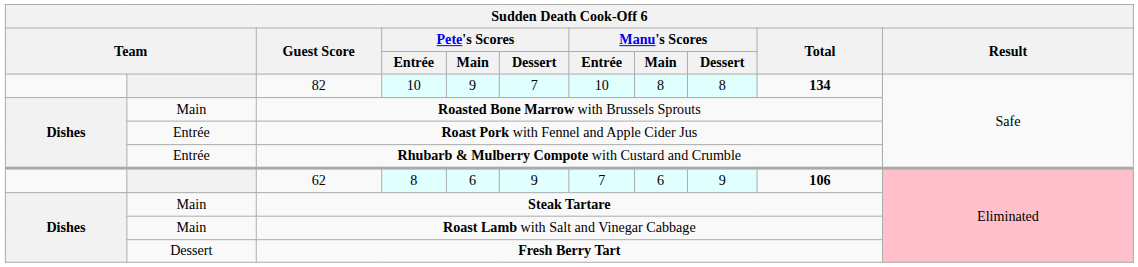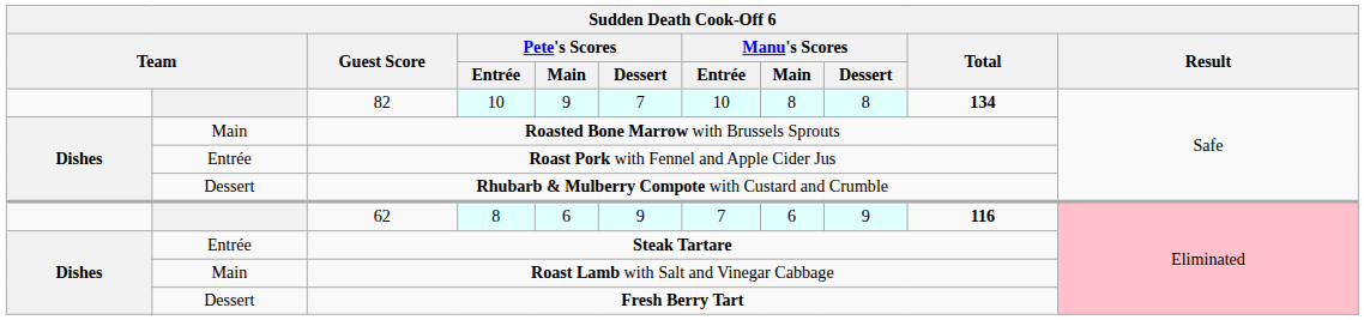 <table class="wikitable plainrowheaders" style="text-align:center; font-size:90%; width:80em; margin-left: auto; margin-right: auto; border: none;">
 <tr>
 <th colspan="18" >Sudden Death Cook-Off 6</th>
 </tr>
 <tr>
 <th rowspan="2" style="width:20%;" colspan="2">Team</th>
 <th scope="col" rowspan="2" style="width:10%;">Guest Score<br><small></small></th>
 <th scope="col" colspan="3" style="width:15%;"><a href='#'>Pete</a>'s Scores</th>
 <th scope="col" colspan="3" style="width:15%;"><a href='#'>Manu</a>'s Scores</th>
 <th scope="col" rowspan="2" style="width:10%;">Total<br><small></small></th>
 <th scope="col" rowspan="2" style="width:20%;">Result</th>
 </tr>
 <tr>
 <th scope="col">Entrée</th>
 <th scope="col">Main</th>
 <th scope="col">Dessert</th>
 <th scope="col">Entrée</th>
 <th scope="col">Main</th>
 <th scope="col">Dessert</th>
 </tr>
 <tr>
 <td></td>
 <th style="text-align:centre"></th>
 <td>82</td>
 <td bgcolor="#e0ffff">10</td>
 <td bgcolor="#e0ffff">9</td>
 <td bgcolor="#e0ffff">7</td>
 <td bgcolor="#e0ffff">10</td>
 <td bgcolor="#e0ffff">8</td>
 <td bgcolor="#e0ffff">8</td>
 <td><strong>134</strong></td>
 <td rowspan="4" style="background:">Safe</td>
 </tr>
 <tr>
 <th rowspan="3">Dishes</th>
 <td>Main</td>
 <td colspan="8"><strong>Roasted Bone Marrow</strong> with Brussels Sprouts</td>
 </tr>
 <tr>
 <td>Entrée</td>
 <td colspan="8"><strong>Roast Pork</strong> with Fennel and Apple Cider Jus</td>
 </tr>
 <tr>
-<td>Entrée</td>
+<td>Dessert</td>
 <td colspan="8"><strong>Rhubarb & Mulberry Compote</strong> with Custard and Crumble</td>
 </tr>
 <tr style="border-top:3px solid #aaa;">
 <td></td>
 <th style="text-align:centre"></th>
 <td>62</td>
 <td bgcolor="#e0ffff">8</td>
 <td bgcolor="#e0ffff">6</td>
 <td bgcolor="#e0ffff">9</td>
 <td bgcolor="#e0ffff">7</td>
 <td bgcolor="#e0ffff">6</td>
 <td bgcolor="#e0ffff">9</td>
-<td><strong>106</strong></td>
+<td><strong>116</strong></td>
 <td rowspan="4" style="background:pink">Eliminated</td>
 </tr>
 <tr>
 <th rowspan="3">Dishes</th>
-<td>Main</td>
+<td>Entrée</td>
 <td colspan="8"><strong>Steak Tartare</strong></td>
 </tr>
 <tr>
 <td>Main</td>
 <td colspan="8"><strong>Roast Lamb</strong> with Salt and Vinegar Cabbage</td>
 </tr>
 <tr>
 <td>Dessert</td>
 <td colspan="8"><strong>Fresh Berry Tart</strong></td>
 </tr>
 </table>
